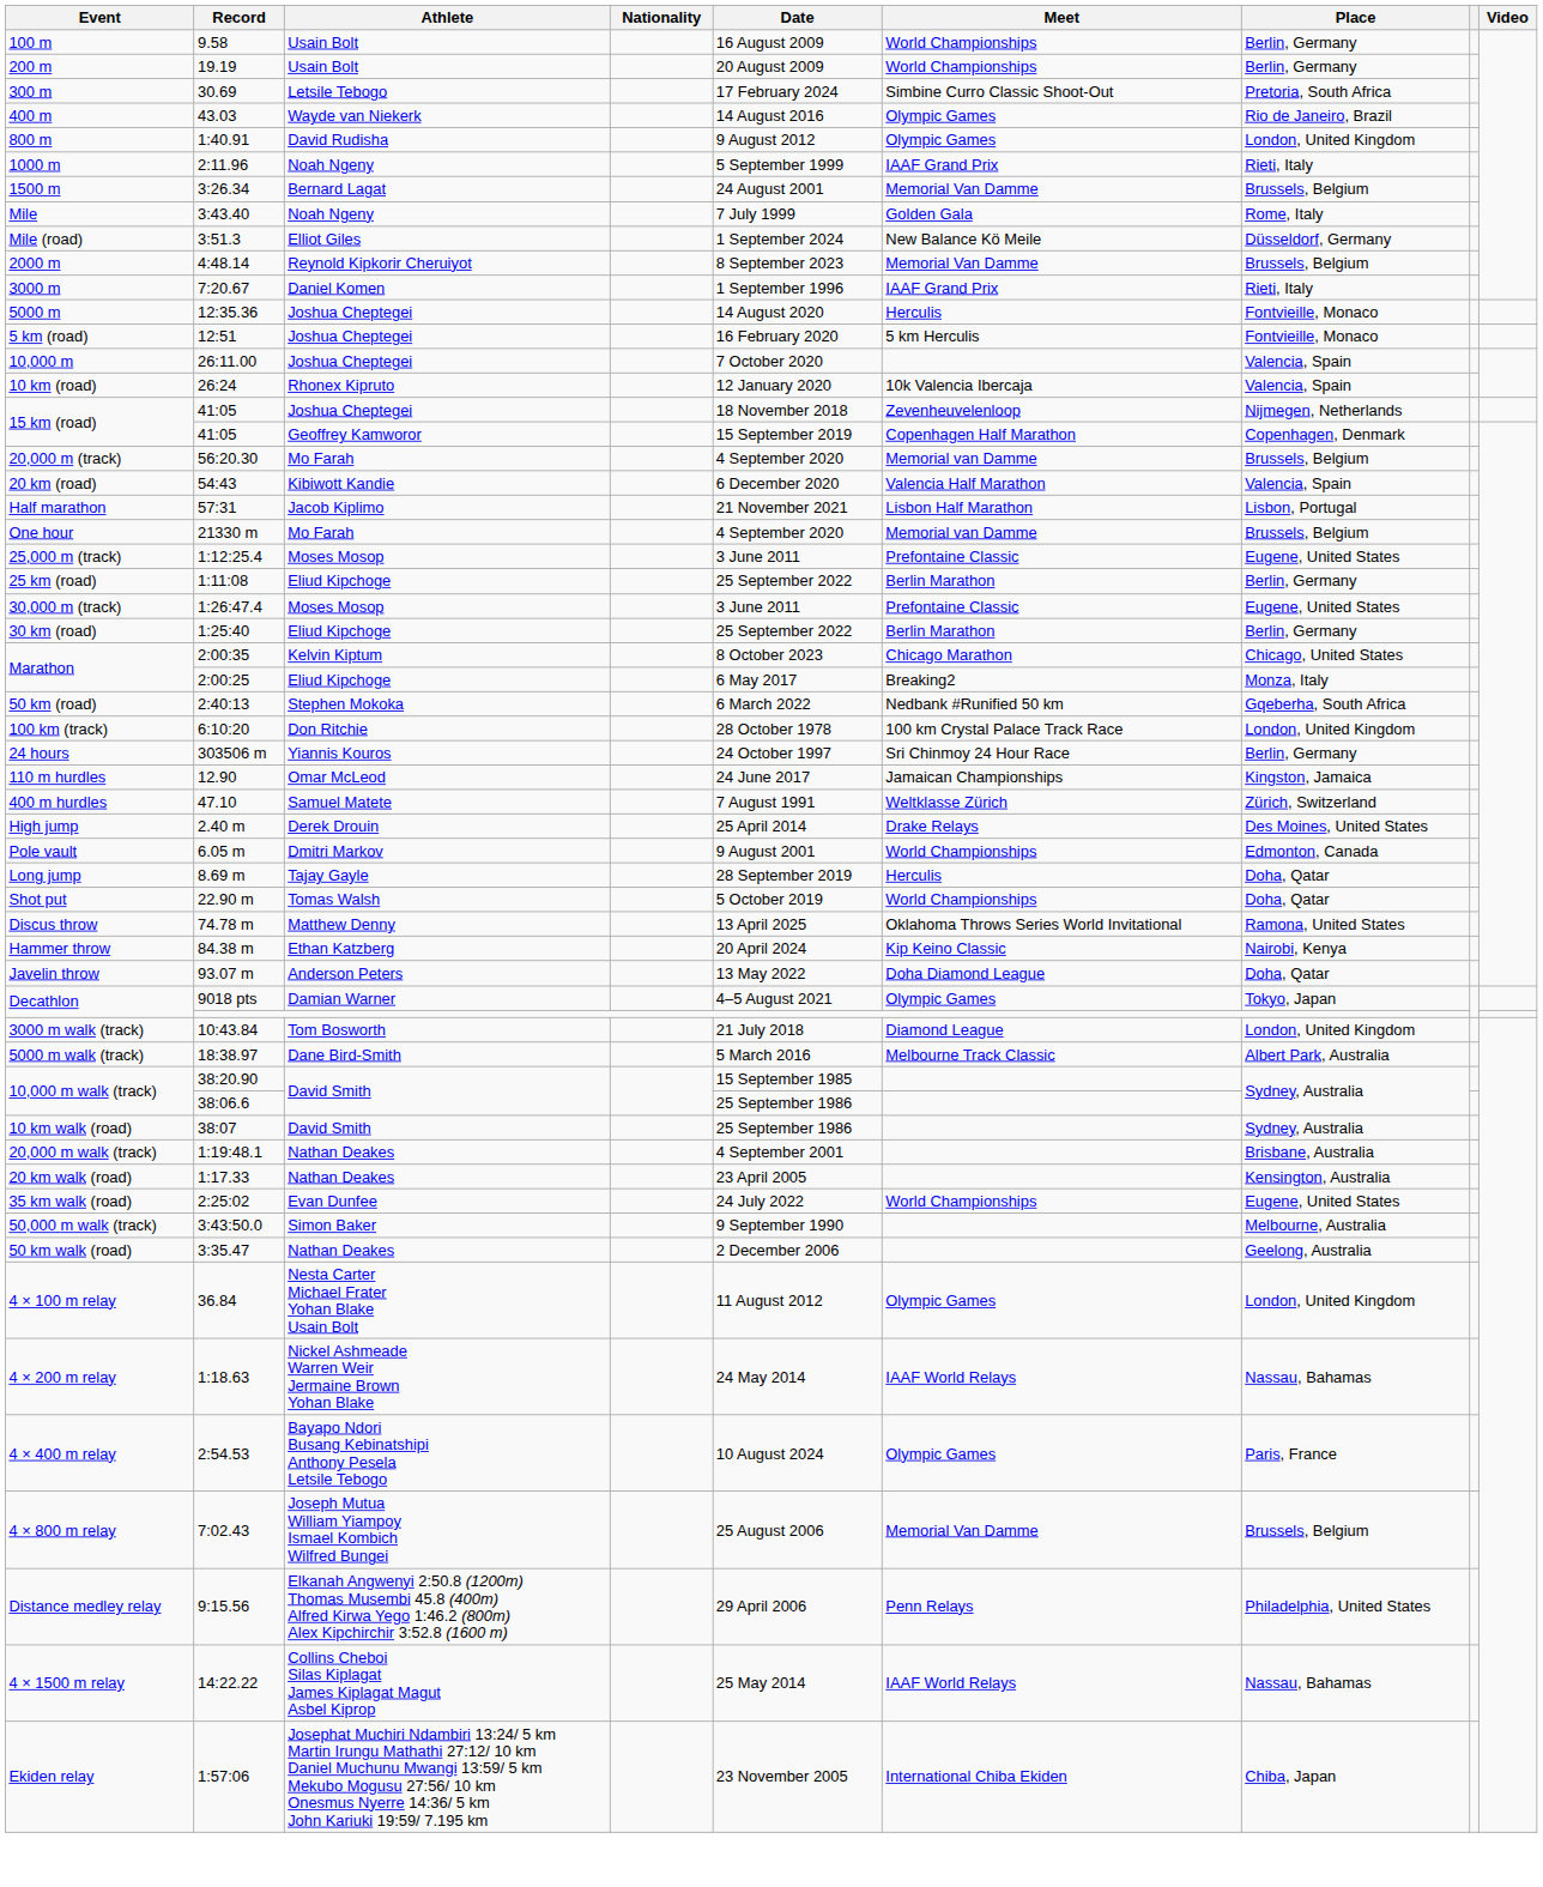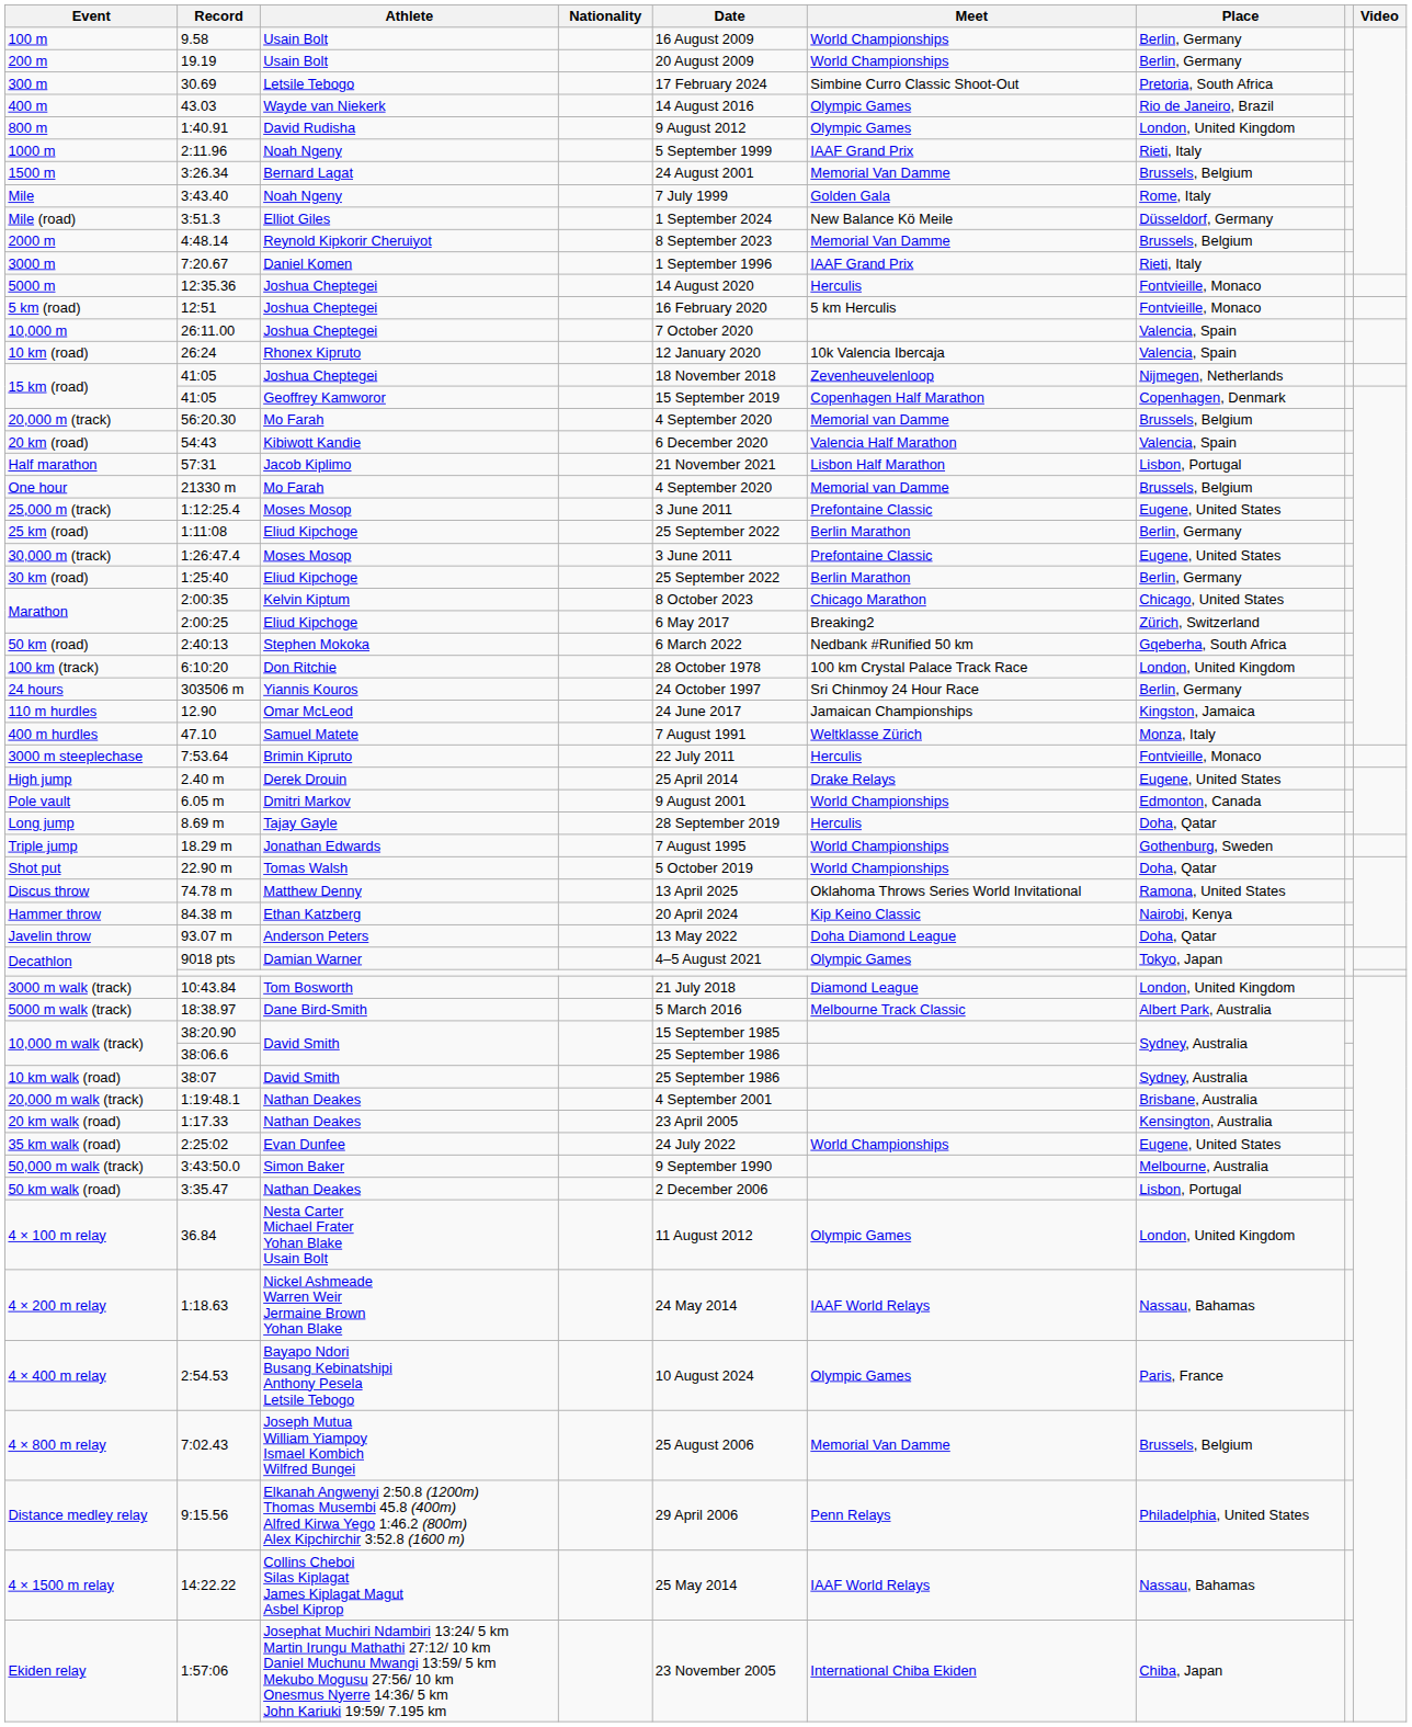 <table class="wikitable" style="font-size:95%; width: 95%;">
 <tr>
 <th>Event</th>
 <th>Record</th>
 <th>Athlete</th>
 <th>Nationality</th>
 <th>Date</th>
 <th>Meet</th>
 <th>Place</th>
 <th></th>
 <th>Video</th>
 </tr>
 <tr>
 <td><a href='#'>100 m</a></td>
 <td>9.58 </td>
 <td><a href='#'>Usain Bolt</a></td>
 <td></td>
 <td>16 August 2009</td>
 <td><a href='#'>World Championships</a></td>
 <td><a href='#'>Berlin</a>, Germany</td>
 <td></td>
 </tr>
 <tr>
 <td><a href='#'>200 m</a></td>
 <td>19.19 </td>
 <td><a href='#'>Usain Bolt</a></td>
 <td></td>
 <td>20 August 2009</td>
 <td><a href='#'>World Championships</a></td>
 <td><a href='#'>Berlin</a>, Germany</td>
 <td></td>
 </tr>
 <tr>
 <td><a href='#'>300 m</a></td>
 <td>30.69 </td>
 <td><a href='#'>Letsile Tebogo</a></td>
 <td></td>
 <td>17 February 2024</td>
 <td>Simbine Curro Classic Shoot-Out</td>
 <td><a href='#'>Pretoria</a>, South Africa</td>
 <td></td>
 </tr>
 <tr>
 <td><a href='#'>400 m</a></td>
 <td>43.03</td>
 <td><a href='#'>Wayde van Niekerk</a></td>
 <td></td>
 <td>14 August 2016</td>
 <td><a href='#'>Olympic Games</a></td>
 <td><a href='#'>Rio de Janeiro</a>, Brazil</td>
 <td></td>
 </tr>
 <tr>
 <td><a href='#'>800 m</a></td>
 <td>1:40.91</td>
 <td><a href='#'>David Rudisha</a></td>
 <td></td>
 <td>9 August 2012</td>
 <td><a href='#'>Olympic Games</a></td>
 <td><a href='#'>London</a>, United Kingdom</td>
 <td></td>
 </tr>
 <tr>
 <td><a href='#'>1000 m</a></td>
 <td>2:11.96</td>
 <td><a href='#'>Noah Ngeny</a></td>
 <td></td>
 <td>5 September 1999</td>
 <td><a href='#'>IAAF Grand Prix</a></td>
 <td><a href='#'>Rieti</a>, Italy</td>
 <td></td>
 </tr>
 <tr>
 <td><a href='#'>1500 m</a></td>
 <td>3:26.34</td>
 <td><a href='#'>Bernard Lagat</a></td>
 <td></td>
 <td>24 August 2001</td>
 <td><a href='#'>Memorial Van Damme</a></td>
 <td><a href='#'>Brussels</a>, Belgium</td>
 <td></td>
 </tr>
 <tr>
 <td><a href='#'>Mile</a></td>
 <td>3:43.40</td>
 <td><a href='#'>Noah Ngeny</a></td>
 <td></td>
 <td>7 July 1999</td>
 <td><a href='#'>Golden Gala</a></td>
 <td><a href='#'>Rome</a>, Italy</td>
 <td></td>
 </tr>
 <tr>
 <td><a href='#'>Mile</a> (road)</td>
 <td>3:51.3 </td>
 <td><a href='#'>Elliot Giles</a></td>
 <td></td>
 <td>1 September 2024</td>
 <td>New Balance Kö Meile</td>
 <td><a href='#'>Düsseldorf</a>, Germany</td>
 <td></td>
 </tr>
 <tr>
 <td><a href='#'>2000 m</a></td>
 <td>4:48.14</td>
 <td><a href='#'>Reynold Kipkorir Cheruiyot</a></td>
 <td></td>
 <td>8 September 2023</td>
 <td><a href='#'>Memorial Van Damme</a></td>
 <td><a href='#'>Brussels</a>, Belgium</td>
 <td></td>
 </tr>
 <tr>
 <td><a href='#'>3000 m</a></td>
 <td>7:20.67</td>
 <td><a href='#'>Daniel Komen</a></td>
 <td></td>
 <td>1 September 1996</td>
 <td><a href='#'>IAAF Grand Prix</a></td>
 <td><a href='#'>Rieti</a>, Italy</td>
 <td></td>
 </tr>
 <tr>
 <td><a href='#'>5000 m</a></td>
 <td>12:35.36</td>
 <td><a href='#'>Joshua Cheptegei</a></td>
 <td></td>
 <td>14 August 2020</td>
 <td><a href='#'>Herculis</a></td>
 <td><a href='#'>Fontvieille</a>, Monaco</td>
 <td></td>
 <td></td>
 </tr>
 <tr>
 <td><a href='#'>5 km</a> (road)</td>
 <td>12:51</td>
 <td><a href='#'>Joshua Cheptegei</a></td>
 <td></td>
 <td>16 February 2020</td>
 <td>5 km Herculis</td>
 <td><a href='#'>Fontvieille</a>, Monaco</td>
 <td></td>
 <td></td>
 </tr>
 <tr>
 <td><a href='#'>10,000 m</a></td>
 <td>26:11.00</td>
 <td><a href='#'>Joshua Cheptegei</a></td>
 <td></td>
 <td>7 October 2020</td>
 <td></td>
 <td><a href='#'>Valencia</a>, Spain</td>
 <td></td>
 </tr>
 <tr>
 <td><a href='#'>10 km</a> (road)</td>
 <td>26:24</td>
 <td><a href='#'>Rhonex Kipruto</a></td>
 <td></td>
 <td>12 January 2020</td>
 <td>10k Valencia Ibercaja</td>
 <td><a href='#'>Valencia</a>, Spain</td>
 <td></td>
 </tr>
 <tr>
 <td rowspan=2><a href='#'>15 km</a> (road)</td>
 <td>41:05</td>
 <td><a href='#'>Joshua Cheptegei</a></td>
 <td></td>
 <td>18 November 2018</td>
 <td><a href='#'>Zevenheuvelenloop</a></td>
 <td><a href='#'>Nijmegen</a>, Netherlands</td>
 <td></td>
 <td></td>
 </tr>
 <tr>
 <td>41:05</td>
 <td><a href='#'>Geoffrey Kamworor</a></td>
 <td></td>
 <td>15 September 2019</td>
 <td><a href='#'>Copenhagen Half Marathon</a></td>
 <td><a href='#'>Copenhagen</a>, Denmark</td>
 <td></td>
 </tr>
 <tr>
 <td><a href='#'>20,000 m</a> (track)</td>
 <td>56:20.30</td>
 <td><a href='#'>Mo Farah</a></td>
 <td></td>
 <td>4 September 2020</td>
 <td><a href='#'>Memorial van Damme</a></td>
 <td><a href='#'>Brussels</a>, Belgium</td>
 <td></td>
 </tr>
 <tr>
 <td><a href='#'>20 km</a> (road)</td>
 <td>54:43 </td>
 <td><a href='#'>Kibiwott Kandie</a></td>
 <td></td>
 <td>6 December 2020</td>
 <td><a href='#'>Valencia Half Marathon</a></td>
 <td><a href='#'>Valencia</a>, Spain</td>
 <td></td>
 </tr>
 <tr>
 <td><a href='#'>Half marathon</a></td>
 <td>57:31</td>
 <td><a href='#'>Jacob Kiplimo</a></td>
 <td></td>
 <td>21 November 2021</td>
 <td><a href='#'>Lisbon Half Marathon</a></td>
 <td><a href='#'>Lisbon</a>, Portugal</td>
 <td></td>
 </tr>
 <tr>
 <td><a href='#'>One hour</a></td>
 <td>21330 m</td>
 <td><a href='#'>Mo Farah</a></td>
 <td></td>
 <td>4 September 2020</td>
 <td><a href='#'>Memorial van Damme</a></td>
 <td><a href='#'>Brussels</a>, Belgium</td>
 <td></td>
 </tr>
 <tr>
 <td><a href='#'>25,000 m</a> (track)</td>
 <td>1:12:25.4</td>
 <td><a href='#'>Moses Mosop</a></td>
 <td></td>
 <td>3 June 2011</td>
 <td><a href='#'>Prefontaine Classic</a></td>
 <td><a href='#'>Eugene</a>, United States</td>
 <td></td>
 </tr>
 <tr>
 <td><a href='#'>25 km</a> (road)</td>
 <td>1:11:08</td>
 <td><a href='#'>Eliud Kipchoge</a></td>
 <td></td>
 <td>25 September 2022</td>
 <td><a href='#'>Berlin Marathon</a></td>
 <td><a href='#'>Berlin</a>, Germany</td>
 <td></td>
 </tr>
 <tr>
 <td><a href='#'>30,000 m</a> (track)</td>
 <td>1:26:47.4</td>
 <td><a href='#'>Moses Mosop</a></td>
 <td></td>
 <td>3 June 2011</td>
 <td><a href='#'>Prefontaine Classic</a></td>
 <td><a href='#'>Eugene</a>, United States</td>
 <td></td>
 </tr>
 <tr>
 <td><a href='#'>30 km</a> (road)</td>
 <td>1:25:40</td>
 <td><a href='#'>Eliud Kipchoge</a></td>
 <td></td>
 <td>25 September 2022</td>
 <td><a href='#'>Berlin Marathon</a></td>
 <td><a href='#'>Berlin</a>, Germany</td>
 <td></td>
 </tr>
 <tr>
 <td rowspan=2><a href='#'>Marathon</a></td>
 <td>2:00:35</td>
 <td><a href='#'>Kelvin Kiptum</a></td>
 <td></td>
 <td>8 October 2023</td>
 <td><a href='#'>Chicago Marathon</a></td>
 <td><a href='#'>Chicago</a>, United States</td>
 <td></td>
 </tr>
 <tr>
 <td>2:00:25 </td>
 <td><a href='#'>Eliud Kipchoge</a></td>
 <td></td>
 <td>6 May 2017</td>
 <td>Breaking2</td>
-<td><a href='#'>Monza</a>, Italy</td>
+<td><a href='#'>Zürich</a>, Switzerland</td>
 <td></td>
 </tr>
 <tr>
 <td><a href='#'>50 km</a> (road)</td>
 <td>2:40:13</td>
 <td><a href='#'>Stephen Mokoka</a></td>
 <td></td>
 <td>6 March 2022</td>
 <td>Nedbank #Runified 50 km</td>
 <td><a href='#'>Gqeberha</a>, South Africa</td>
 <td></td>
 </tr>
 <tr>
 <td><a href='#'>100 km</a> (track)</td>
 <td>6:10:20</td>
 <td><a href='#'>Don Ritchie</a></td>
 <td></td>
 <td>28 October 1978</td>
 <td>100 km Crystal Palace Track Race</td>
 <td><a href='#'>London</a>, United Kingdom</td>
 <td></td>
 </tr>
 <tr>
 <td><a href='#'>24 hours</a></td>
 <td>303506 m</td>
 <td><a href='#'>Yiannis Kouros</a></td>
 <td></td>
 <td>24 October 1997</td>
 <td>Sri Chinmoy 24 Hour Race</td>
 <td><a href='#'>Berlin</a>, Germany</td>
 <td></td>
 </tr>
 <tr>
 <td><a href='#'>110 m hurdles</a></td>
 <td>12.90 </td>
 <td><a href='#'>Omar McLeod</a></td>
 <td></td>
 <td>24 June 2017</td>
 <td>Jamaican Championships</td>
 <td><a href='#'>Kingston</a>, Jamaica</td>
 <td></td>
 </tr>
 <tr>
 <td><a href='#'>400 m hurdles</a></td>
 <td>47.10</td>
 <td><a href='#'>Samuel Matete</a></td>
 <td></td>
 <td>7 August 1991</td>
 <td><a href='#'>Weltklasse Zürich</a></td>
-<td><a href='#'>Zürich</a>, Switzerland</td>
+<td><a href='#'>Monza</a>, Italy</td>
+<td></td>
+</tr>
+<tr>
+<td><a href='#'>3000 m steeplechase</a></td>
+<td>7:53.64</td>
+<td><a href='#'>Brimin Kipruto</a></td>
+<td></td>
+<td>22 July 2011</td>
+<td><a href='#'>Herculis</a></td>
+<td><a href='#'>Fontvieille</a>, Monaco</td>
+<td></td>
 <td></td>
 </tr>
 <tr>
 <td><a href='#'>High jump</a></td>
 <td>2.40 m</td>
 <td><a href='#'>Derek Drouin</a></td>
 <td></td>
 <td>25 April 2014</td>
 <td><a href='#'>Drake Relays</a></td>
-<td><a href='#'>Des Moines</a>, United States</td>
+<td><a href='#'>Eugene</a>, United States</td>
 <td></td>
 </tr>
 <tr>
 <td><a href='#'>Pole vault</a></td>
 <td>6.05 m</td>
 <td><a href='#'>Dmitri Markov</a></td>
 <td></td>
 <td>9 August 2001</td>
 <td><a href='#'>World Championships</a></td>
 <td><a href='#'>Edmonton</a>, Canada</td>
 <td></td>
 </tr>
 <tr>
 <td><a href='#'>Long jump</a></td>
 <td>8.69 m </td>
 <td><a href='#'>Tajay Gayle</a></td>
 <td></td>
 <td>28 September 2019</td>
 <td><a href='#'>Herculis</a></td>
 <td><a href='#'>Doha</a>, Qatar</td>
+<td></td>
+</tr>
+<tr>
+<td><a href='#'>Triple jump</a></td>
+<td>18.29 m </td>
+<td><a href='#'>Jonathan Edwards</a></td>
+<td></td>
+<td>7 August 1995</td>
+<td><a href='#'>World Championships</a></td>
+<td><a href='#'>Gothenburg</a>, Sweden</td>
+<td></td>
 <td></td>
 </tr>
 <tr>
 <td><a href='#'>Shot put</a></td>
 <td>22.90 m</td>
 <td><a href='#'>Tomas Walsh</a></td>
 <td></td>
 <td>5 October 2019</td>
 <td><a href='#'>World Championships</a></td>
 <td><a href='#'>Doha</a>, Qatar</td>
 <td></td>
 </tr>
 <tr>
 <td><a href='#'>Discus throw</a></td>
 <td>74.78 m</td>
 <td><a href='#'>Matthew Denny</a></td>
 <td></td>
 <td>13 April 2025</td>
 <td>Oklahoma Throws Series World Invitational</td>
 <td><a href='#'>Ramona</a>, United States</td>
 <td></td>
 </tr>
 <tr>
 <td><a href='#'>Hammer throw</a></td>
 <td>84.38 m</td>
 <td><a href='#'>Ethan Katzberg</a></td>
 <td></td>
 <td>20 April 2024</td>
 <td><a href='#'>Kip Keino Classic</a></td>
 <td><a href='#'>Nairobi</a>, Kenya</td>
 <td></td>
 </tr>
 <tr>
 <td><a href='#'>Javelin throw</a></td>
 <td>93.07 m</td>
 <td><a href='#'>Anderson Peters</a></td>
 <td></td>
 <td>13 May 2022</td>
 <td><a href='#'>Doha Diamond League</a></td>
 <td><a href='#'>Doha</a>, Qatar</td>
 <td></td>
 </tr>
 <tr>
 <td rowspan=2><a href='#'>Decathlon</a></td>
 <td>9018 pts</td>
 <td><a href='#'>Damian Warner</a></td>
 <td></td>
 <td>4–5 August 2021</td>
 <td><a href='#'>Olympic Games</a></td>
 <td><a href='#'>Tokyo</a>, Japan</td>
 <td rowspan=2></td>
 <td></td>
 </tr>
 <tr>
 <td colspan=6></td>
 <td></td>
 </tr>
 <tr>
 <td><a href='#'>3000 m walk</a> (track)</td>
 <td>10:43.84</td>
 <td><a href='#'>Tom Bosworth</a></td>
 <td></td>
 <td>21 July 2018</td>
 <td><a href='#'>Diamond League</a></td>
 <td><a href='#'>London</a>, United Kingdom</td>
 <td></td>
 </tr>
 <tr>
 <td><a href='#'>5000 m walk</a> (track)</td>
 <td>18:38.97</td>
 <td><a href='#'>Dane Bird-Smith</a></td>
 <td></td>
 <td>5 March 2016</td>
 <td><a href='#'>Melbourne Track Classic</a></td>
 <td><a href='#'>Albert Park</a>, Australia</td>
 <td></td>
 </tr>
 <tr>
 <td rowspan=2><a href='#'>10,000 m walk</a> (track)</td>
 <td>38:20.90</td>
 <td rowspan=2><a href='#'>David Smith</a></td>
 <td rowspan=2></td>
 <td>15 September 1985</td>
 <td></td>
 <td rowspan=2><a href='#'>Sydney</a>, Australia</td>
 <td></td>
 </tr>
 <tr>
 <td>38:06.6  </td>
 <td>25 September 1986</td>
 <td></td>
 <td></td>
 </tr>
 <tr>
 <td><a href='#'>10 km walk</a> (road)</td>
 <td>38:07</td>
 <td><a href='#'>David Smith</a></td>
 <td></td>
 <td>25 September 1986</td>
 <td></td>
 <td><a href='#'>Sydney</a>, Australia</td>
 <td></td>
 </tr>
 <tr>
 <td><a href='#'>20,000 m walk</a> (track)</td>
 <td>1:19:48.1 </td>
 <td><a href='#'>Nathan Deakes</a></td>
 <td></td>
 <td>4 September 2001</td>
 <td></td>
 <td><a href='#'>Brisbane</a>, Australia</td>
 <td></td>
 </tr>
 <tr>
 <td><a href='#'>20 km walk</a> (road)</td>
 <td>1:17.33</td>
 <td><a href='#'>Nathan Deakes</a></td>
 <td></td>
 <td>23 April 2005</td>
 <td></td>
 <td><a href='#'>Kensington</a>, Australia</td>
 <td></td>
 </tr>
 <tr>
 <td><a href='#'>35 km walk</a> (road)</td>
 <td>2:25:02</td>
 <td><a href='#'>Evan Dunfee</a></td>
 <td></td>
 <td>24 July 2022</td>
 <td><a href='#'>World Championships</a></td>
 <td><a href='#'>Eugene</a>, United States</td>
 <td></td>
 </tr>
 <tr>
 <td><a href='#'>50,000 m walk</a> (track)</td>
 <td>3:43:50.0</td>
 <td><a href='#'>Simon Baker</a></td>
 <td></td>
 <td>9 September 1990</td>
 <td></td>
 <td><a href='#'>Melbourne</a>, Australia</td>
 <td></td>
 </tr>
 <tr>
 <td><a href='#'>50 km walk</a> (road)</td>
 <td>3:35.47</td>
 <td><a href='#'>Nathan Deakes</a></td>
 <td></td>
 <td>2 December 2006</td>
 <td></td>
-<td><a href='#'>Geelong</a>, Australia</td>
+<td><a href='#'>Lisbon</a>, Portugal</td>
 <td></td>
 </tr>
 <tr>
 <td><a href='#'>4 × 100 m relay</a></td>
 <td>36.84</td>
 <td><a href='#'>Nesta Carter</a><br><a href='#'>Michael Frater</a><br><a href='#'>Yohan Blake</a><br><a href='#'>Usain Bolt</a></td>
 <td></td>
 <td>11 August 2012</td>
 <td><a href='#'>Olympic Games</a></td>
 <td><a href='#'>London</a>, United Kingdom</td>
 <td></td>
 </tr>
 <tr>
 <td><a href='#'>4 × 200 m relay</a></td>
 <td>1:18.63</td>
 <td><a href='#'>Nickel Ashmeade</a><br><a href='#'>Warren Weir</a><br><a href='#'>Jermaine Brown</a><br><a href='#'>Yohan Blake</a></td>
 <td></td>
 <td>24 May 2014</td>
 <td><a href='#'>IAAF World Relays</a></td>
 <td><a href='#'>Nassau</a>, Bahamas</td>
 <td></td>
 </tr>
 <tr>
 <td><a href='#'>4 × 400 m relay</a></td>
 <td>2:54.53</td>
 <td><a href='#'>Bayapo Ndori</a><br><a href='#'>Busang Kebinatshipi</a><br><a href='#'>Anthony Pesela</a><br><a href='#'>Letsile Tebogo</a></td>
 <td></td>
 <td>10 August 2024</td>
 <td><a href='#'>Olympic Games</a></td>
 <td><a href='#'>Paris</a>, France</td>
 <td></td>
 </tr>
 <tr>
 <td><a href='#'>4 × 800 m relay</a></td>
 <td>7:02.43</td>
 <td><a href='#'>Joseph Mutua</a><br><a href='#'>William Yiampoy</a><br><a href='#'>Ismael Kombich</a><br><a href='#'>Wilfred Bungei</a></td>
 <td></td>
 <td>25 August 2006</td>
 <td><a href='#'>Memorial Van Damme</a></td>
 <td><a href='#'>Brussels</a>, Belgium</td>
 <td></td>
 </tr>
 <tr>
 <td><a href='#'>Distance medley relay</a></td>
 <td>9:15.56</td>
 <td><a href='#'>Elkanah Angwenyi</a> 2:50.8 <em>(1200m)</em><br><a href='#'>Thomas Musembi</a> 45.8 <em>(400m)</em><br><a href='#'>Alfred Kirwa Yego</a> 1:46.2 <em>(800m)</em><br><a href='#'>Alex Kipchirchir</a> 3:52.8 <em>(1600 m)</em></td>
 <td></td>
 <td>29 April 2006</td>
 <td><a href='#'>Penn Relays</a></td>
 <td><a href='#'>Philadelphia</a>, United States</td>
 <td></td>
 </tr>
 <tr>
 <td><a href='#'>4 × 1500 m relay</a></td>
 <td>14:22.22</td>
 <td><a href='#'>Collins Cheboi</a><br><a href='#'>Silas Kiplagat</a><br><a href='#'>James Kiplagat Magut</a><br><a href='#'>Asbel Kiprop</a></td>
 <td></td>
 <td>25 May 2014</td>
 <td><a href='#'>IAAF World Relays</a></td>
 <td><a href='#'>Nassau</a>, Bahamas</td>
 <td></td>
 </tr>
 <tr>
 <td><a href='#'>Ekiden relay</a></td>
 <td>1:57:06</td>
 <td><a href='#'>Josephat Muchiri Ndambiri</a> 13:24/ 5 km<br><a href='#'>Martin Irungu Mathathi</a> 27:12/ 10 km<br><a href='#'>Daniel Muchunu Mwangi</a> 13:59/ 5 km<br><a href='#'>Mekubo Mogusu</a> 27:56/ 10 km<br><a href='#'>Onesmus Nyerre</a> 14:36/ 5 km<br><a href='#'>John Kariuki</a> 19:59/ 7.195 km</td>
 <td></td>
 <td>23 November 2005</td>
 <td><a href='#'>International Chiba Ekiden</a></td>
 <td><a href='#'>Chiba</a>, Japan</td>
 <td></td>
 </tr>
 </table>
